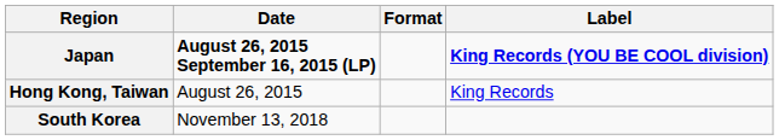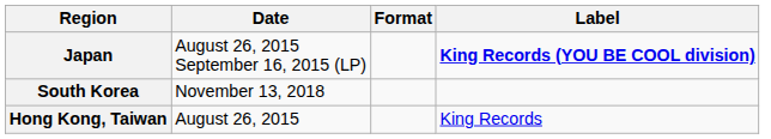 <table class="wikitable plainrowheaders">
 <tr>
 <th>Region</th>
 <th>Date</th>
 <th>Format</th>
 <th>Label</th>
 </tr>
 <tr>
 <th scope="row">Japan</th>
-<td><strong>August 26, 2015<br>September 16, 2015 (LP)</strong></td>
+<td>August 26, 2015<br>September 16, 2015 (LP)</td>
 <td></td>
 <td><strong><a href='#'>King Records (YOU BE COOL division)</a></strong></td>
+</tr>
+<tr>
+<th scope="row">South Korea</th>
+<td>November 13, 2018</td>
+<td></td>
+<td></td>
 </tr>
 <tr>
 <th scope="row">Hong Kong, Taiwan</th>
 <td>August 26, 2015</td>
 <td></td>
 <td><a href='#'>King Records</a></td>
 </tr>
-<tr>
-<th scope="row">South Korea</th>
-<td>November 13, 2018</td>
-<td></td>
-<td></td>
-</tr>
 </table>
